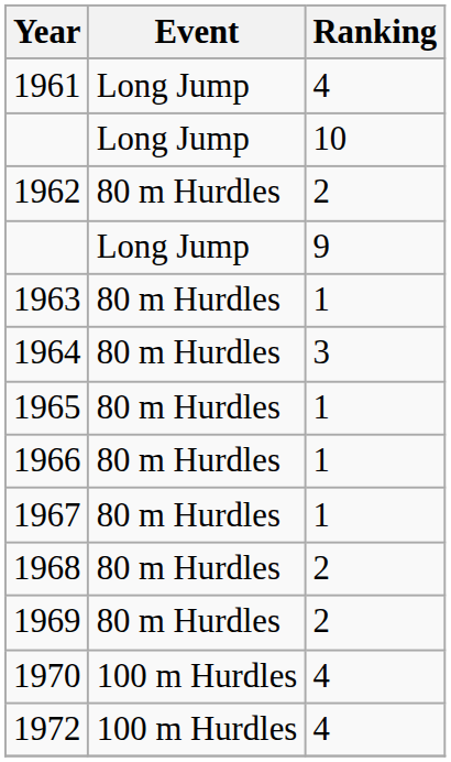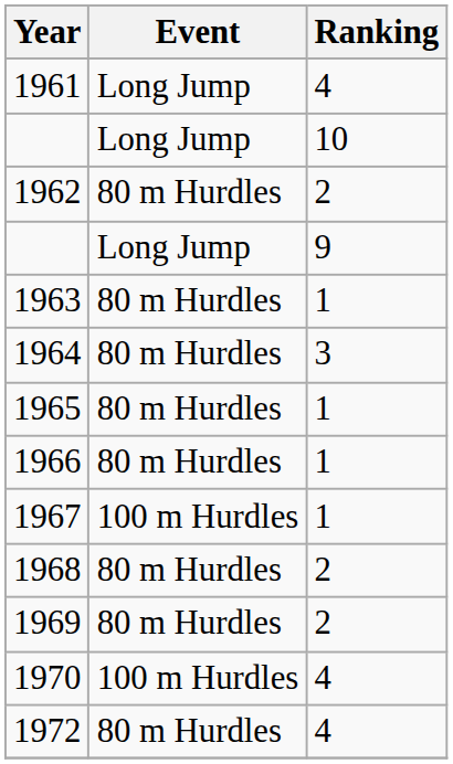 <table class="wikitable">
 <tr>
 <th>Year</th>
 <th>Event</th>
 <th>Ranking</th>
 </tr>
 <tr>
 <td>1961</td>
 <td>Long Jump</td>
 <td>4</td>
 </tr>
 <tr>
 <td></td>
 <td>Long Jump</td>
 <td>10</td>
 </tr>
 <tr>
 <td>1962</td>
 <td>80 m Hurdles</td>
 <td>2</td>
 </tr>
 <tr>
 <td></td>
 <td>Long Jump</td>
 <td>9</td>
 </tr>
 <tr>
 <td>1963</td>
 <td>80 m Hurdles</td>
 <td>1</td>
 </tr>
 <tr>
 <td>1964</td>
 <td>80 m Hurdles</td>
 <td>3</td>
 </tr>
 <tr>
 <td>1965</td>
 <td>80 m Hurdles</td>
 <td>1</td>
 </tr>
 <tr>
 <td>1966</td>
 <td>80 m Hurdles</td>
 <td>1</td>
 </tr>
 <tr>
 <td>1967</td>
-<td>80 m Hurdles</td>
+<td>100 m Hurdles</td>
 <td>1</td>
 </tr>
 <tr>
 <td>1968</td>
 <td>80 m Hurdles</td>
 <td>2</td>
 </tr>
 <tr>
 <td>1969</td>
 <td>80 m Hurdles</td>
 <td>2</td>
 </tr>
 <tr>
 <td>1970</td>
 <td>100 m Hurdles</td>
 <td>4</td>
 </tr>
 <tr>
 <td>1972</td>
-<td>100 m Hurdles</td>
+<td>80 m Hurdles</td>
 <td>4</td>
 </tr>
 <tr>
 </tr>
 </table>
